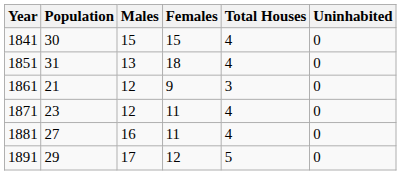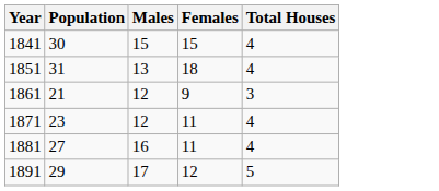 <table class="wikitable">
 <tr>
 <th>Year</th>
 <th>Population</th>
 <th>Males</th>
 <th>Females</th>
 <th>Total Houses</th>
-<th>Uninhabited</th>
 </tr>
 <tr>
 <td>1841</td>
 <td>30</td>
 <td>15</td>
 <td>15</td>
 <td>4</td>
-<td>0</td>
 </tr>
 <tr>
 <td>1851</td>
 <td>31</td>
 <td>13</td>
 <td>18</td>
 <td>4</td>
-<td>0</td>
 </tr>
 <tr>
 <td>1861</td>
 <td>21</td>
 <td>12</td>
 <td>9</td>
 <td>3</td>
-<td>0</td>
 </tr>
 <tr>
 <td>1871</td>
 <td>23</td>
 <td>12</td>
 <td>11</td>
 <td>4</td>
-<td>0</td>
 </tr>
 <tr>
 <td>1881</td>
 <td>27</td>
 <td>16</td>
 <td>11</td>
 <td>4</td>
-<td>0</td>
 </tr>
 <tr>
 <td>1891</td>
 <td>29</td>
 <td>17</td>
 <td>12</td>
 <td>5</td>
-<td>0</td>
 </tr>
 </table>
